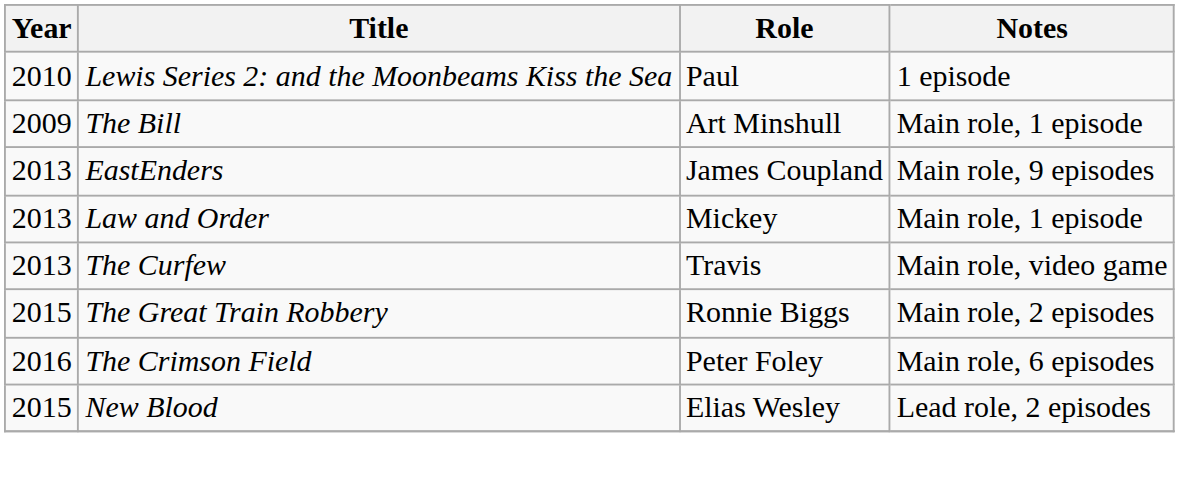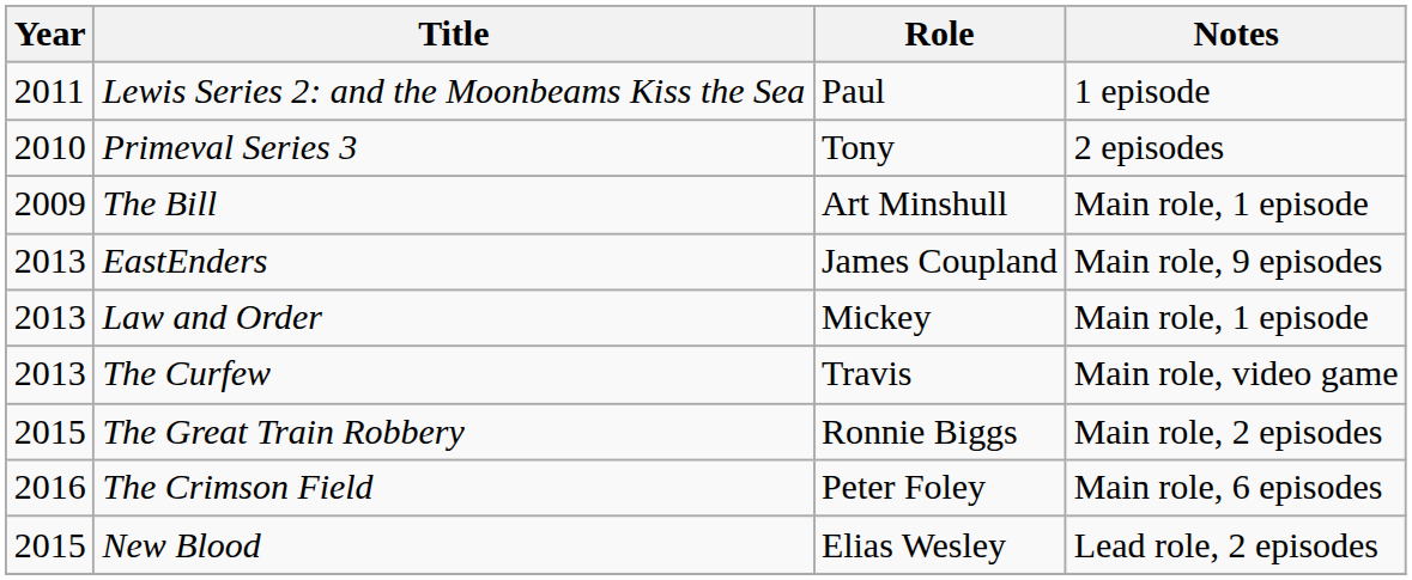 <table class="wikitable sortable">
 <tr>
 <th>Year</th>
 <th>Title</th>
 <th>Role</th>
 <th class="unsortable">Notes</th>
 </tr>
 <tr>
-<td>2010</td>
+<td>2011</td>
 <td><em>Lewis Series 2: and the Moonbeams Kiss the Sea</em></td>
 <td>Paul</td>
 <td>1 episode</td>
+</tr>
+<tr>
+<td>2010</td>
+<td><em>Primeval Series 3</em></td>
+<td>Tony</td>
+<td>2 episodes</td>
 </tr>
 <tr>
 <td>2009</td>
 <td><em>The Bill</em></td>
 <td>Art Minshull</td>
 <td>Main role, 1 episode</td>
 </tr>
 <tr>
 <td>2013</td>
 <td><em>EastEnders</em></td>
 <td>James Coupland</td>
 <td>Main role, 9 episodes</td>
 </tr>
 <tr>
 <td>2013</td>
 <td><em>Law and Order</em></td>
 <td>Mickey</td>
 <td>Main role, 1 episode</td>
 </tr>
 <tr>
 <td>2013</td>
 <td><em>The Curfew</em></td>
 <td>Travis</td>
 <td>Main role, video game</td>
 </tr>
 <tr>
 <td>2015</td>
 <td><em>The Great Train Robbery</em></td>
 <td>Ronnie Biggs</td>
 <td>Main role, 2 episodes</td>
 </tr>
 <tr>
 <td>2016</td>
 <td><em>The Crimson Field</em></td>
 <td>Peter Foley</td>
 <td>Main role, 6 episodes</td>
 </tr>
 <tr>
 <td>2015</td>
 <td><em>New Blood</em></td>
 <td>Elias Wesley</td>
 <td>Lead role, 2 episodes</td>
 </tr>
 <tr>
 </tr>
 </table>
